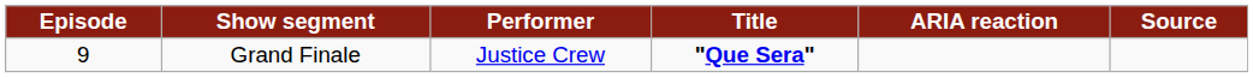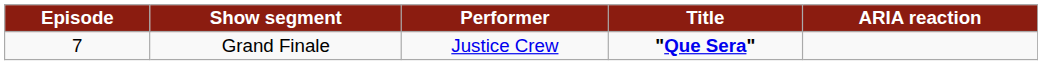 <table class="wikitable" style="text-align:center; background:#f9f9f9; line-height:16px; width:100%">
 <tr>
 <th style="background:#8b1c10; color:white">Episode</th>
 <th style="background:#8b1c10; color:white">Show segment</th>
 <th style="background:#8b1c10; color:white">Performer</th>
 <th style="background:#8b1c10; color:white">Title</th>
 <th style="background:#8b1c10; color:white">ARIA reaction</th>
-<th style="background:#8b1c10; color:white">Source</th>
 </tr>
 <tr>
-<td>9</td>
+<td>7</td>
 <td>Grand Finale</td>
 <td><a href='#'>Justice Crew</a></td>
 <td><strong>"<a href='#'>Que Sera</a>"</strong></td>
 <td></td>
-<td></td>
 </tr>
 </table>
